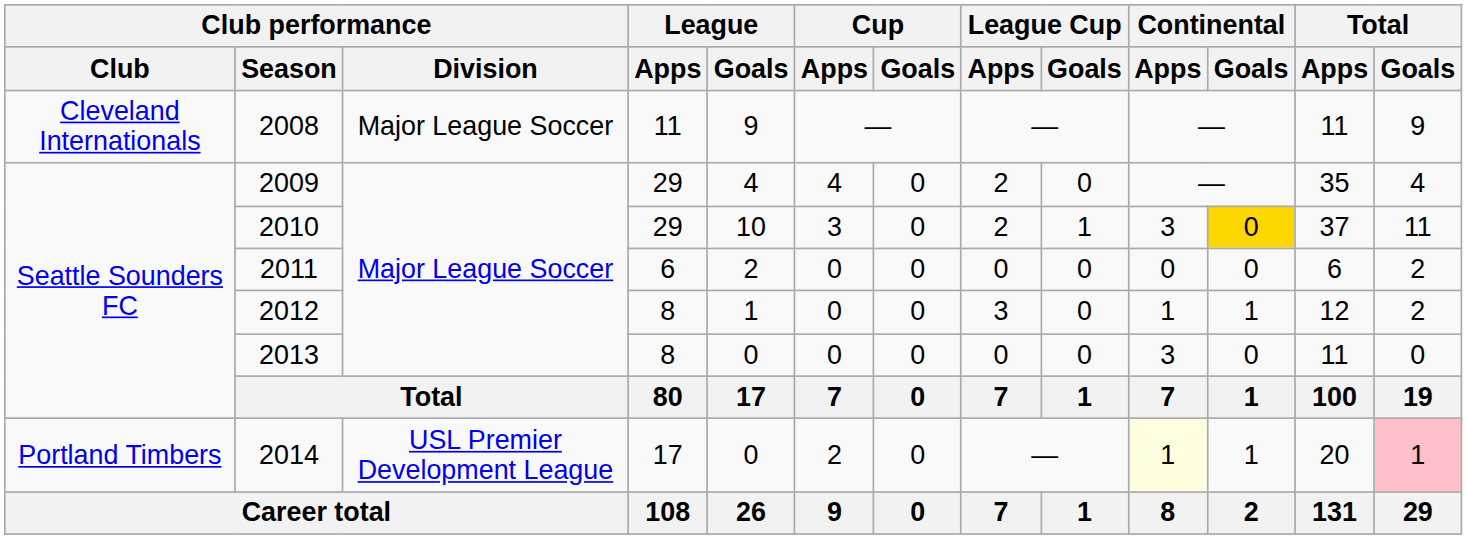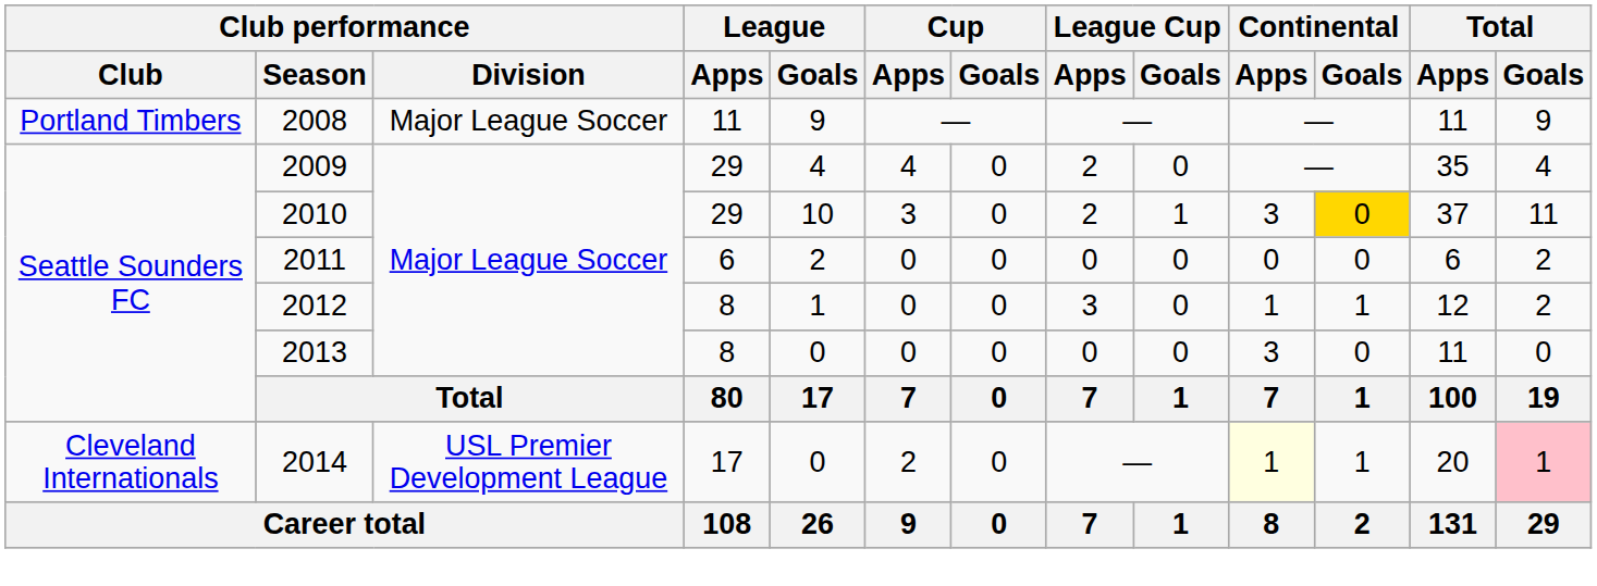 <table class="wikitable" style="text-align:center">
 <tr>
 <th colspan=3>Club performance</th>
 <th colspan=2>League</th>
 <th colspan=2>Cup</th>
 <th colspan=2>League Cup</th>
 <th colspan=2>Continental</th>
 <th colspan=2>Total</th>
 </tr>
 <tr>
 <th>Club</th>
 <th>Season</th>
 <th>Division</th>
 <th>Apps</th>
 <th>Goals</th>
 <th>Apps</th>
 <th>Goals</th>
 <th>Apps</th>
 <th>Goals</th>
 <th>Apps</th>
 <th>Goals</th>
 <th>Apps</th>
 <th>Goals</th>
 </tr>
 <tr>
-<td><a href='#'>Cleveland Internationals</a></td>
+<td><a href='#'>Portland Timbers</a></td>
 <td>2008</td>
 <td>Major League Soccer</td>
 <td>11</td>
 <td>9</td>
 <td colspan="2">—</td>
 <td colspan="2">—</td>
 <td colspan="2">—</td>
 <td>11</td>
 <td>9</td>
 </tr>
 <tr>
 <td rowspan="6"><a href='#'>Seattle Sounders FC</a></td>
 <td>2009</td>
 <td rowspan="5"><a href='#'>Major League Soccer</a></td>
 <td>29</td>
 <td>4</td>
 <td>4</td>
 <td>0</td>
 <td>2</td>
 <td>0</td>
 <td colspan="2">—</td>
 <td>35</td>
 <td>4</td>
 </tr>
 <tr>
 <td>2010</td>
 <td>29</td>
 <td>10</td>
 <td>3</td>
 <td>0</td>
 <td>2</td>
 <td>1</td>
 <td>3</td>
 <td style="background: gold;">0</td>
 <td>37</td>
 <td>11</td>
 </tr>
 <tr>
 <td>2011</td>
 <td>6</td>
 <td>2</td>
 <td>0</td>
 <td>0</td>
 <td>0</td>
 <td>0</td>
 <td>0</td>
 <td>0</td>
 <td>6</td>
 <td>2</td>
 </tr>
 <tr>
 <td>2012</td>
 <td>8</td>
 <td>1</td>
 <td>0</td>
 <td>0</td>
 <td>3</td>
 <td>0</td>
 <td>1</td>
 <td>1</td>
 <td>12</td>
 <td>2</td>
 </tr>
 <tr>
 <td>2013</td>
 <td>8</td>
 <td>0</td>
 <td>0</td>
 <td>0</td>
 <td>0</td>
 <td>0</td>
 <td>3</td>
 <td>0</td>
 <td>11</td>
 <td>0</td>
 </tr>
 <tr>
 <th colspan="2">Total</th>
 <th>80</th>
 <th>17</th>
 <th>7</th>
 <th>0</th>
 <th>7</th>
 <th>1</th>
 <th>7</th>
 <th>1</th>
 <th>100</th>
 <th>19</th>
 </tr>
 <tr>
-<td><a href='#'>Portland Timbers</a></td>
+<td><a href='#'>Cleveland Internationals</a></td>
 <td>2014</td>
 <td><a href='#'>USL Premier Development League</a></td>
 <td>17</td>
 <td>0</td>
 <td>2</td>
 <td>0</td>
 <td colspan="2">—</td>
 <td style="background: lightyellow;">1</td>
 <td>1</td>
 <td>20</td>
 <td style="background: pink;">1</td>
 </tr>
 <tr>
 <th colspan=3>Career total</th>
 <th>108</th>
 <th>26</th>
 <th>9</th>
 <th>0</th>
 <th>7</th>
 <th>1</th>
 <th>8</th>
 <th>2</th>
 <th>131</th>
 <th>29</th>
 </tr>
 </table>
